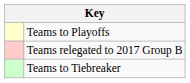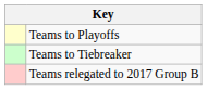 <table class="wikitable" style="text-align: center;">
 <tr>
 <th colspan=2>Key</th>
 </tr>
 <tr>
 <td style="background:#ffffcc; width:20px;"></td>
 <td align=left>Teams to Playoffs</td>
 </tr>
 <tr>
+<td style="background:#ccffcc; width:20px;"></td>
+<td align=left>Teams to Tiebreaker</td>
+</tr>
+<tr>
 <td style="background:#ffcccc; width:20px;"></td>
 <td align=left>Teams relegated to 2017 Group B</td>
 </tr>
-<tr>
-<td style="background:#ccffcc; width:20px;"></td>
-<td align=left>Teams to Tiebreaker</td>
-</tr>
 </table>
